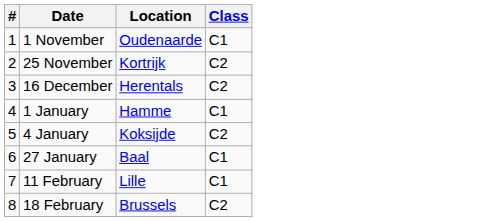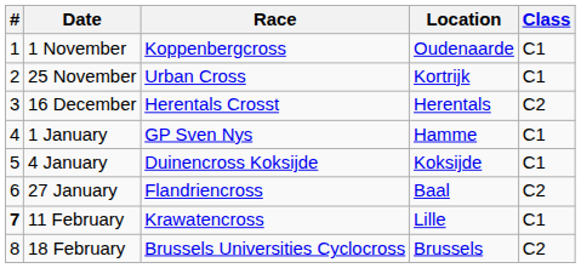 <table class="wikitable" style="font-size: 100%; white-space: nowrap;">
 <tr>
 <th>#</th>
 <th>Date</th>
+<th>Race</th>
 <th>Location</th>
 <th><a href='#'>Class</a></th>
 </tr>
 <tr>
 <td>1</td>
 <td>1 November</td>
+<td><a href='#'>Koppenbergcross</a></td>
 <td> <a href='#'>Oudenaarde</a></td>
 <td>C1</td>
 </tr>
 <tr>
 <td>2</td>
 <td>25 November</td>
+<td><a href='#'>Urban Cross</a></td>
 <td> <a href='#'>Kortrijk</a></td>
-<td>C2</td>
+<td>C1</td>
 </tr>
 <tr>
 <td>3</td>
 <td>16 December</td>
+<td><a href='#'>Herentals Crosst</a></td>
 <td> <a href='#'>Herentals</a></td>
 <td>C2</td>
 </tr>
 <tr>
 <td>4</td>
 <td>1 January</td>
+<td><a href='#'> GP Sven Nys</a></td>
 <td> <a href='#'>Hamme</a></td>
 <td>C1</td>
 </tr>
 <tr>
 <td>5</td>
 <td>4 January</td>
+<td><a href='#'>Duinencross Koksijde</a></td>
 <td> <a href='#'>Koksijde</a></td>
-<td>C2</td>
+<td>C1</td>
 </tr>
 <tr>
 <td>6</td>
 <td>27 January</td>
+<td><a href='#'>Flandriencross</a></td>
 <td> <a href='#'>Baal</a></td>
-<td>C1</td>
+<td>C2</td>
 </tr>
 <tr>
-<td>7</td>
+<td><strong>7</strong></td>
 <td>11 February</td>
+<td><a href='#'>Krawatencross</a></td>
 <td> <a href='#'>Lille</a></td>
 <td>C1</td>
 </tr>
 <tr>
 <td>8</td>
 <td>18 February</td>
+<td><a href='#'>Brussels Universities Cyclocross</a></td>
 <td> <a href='#'>Brussels</a></td>
 <td>C2</td>
 </tr>
 </table>
